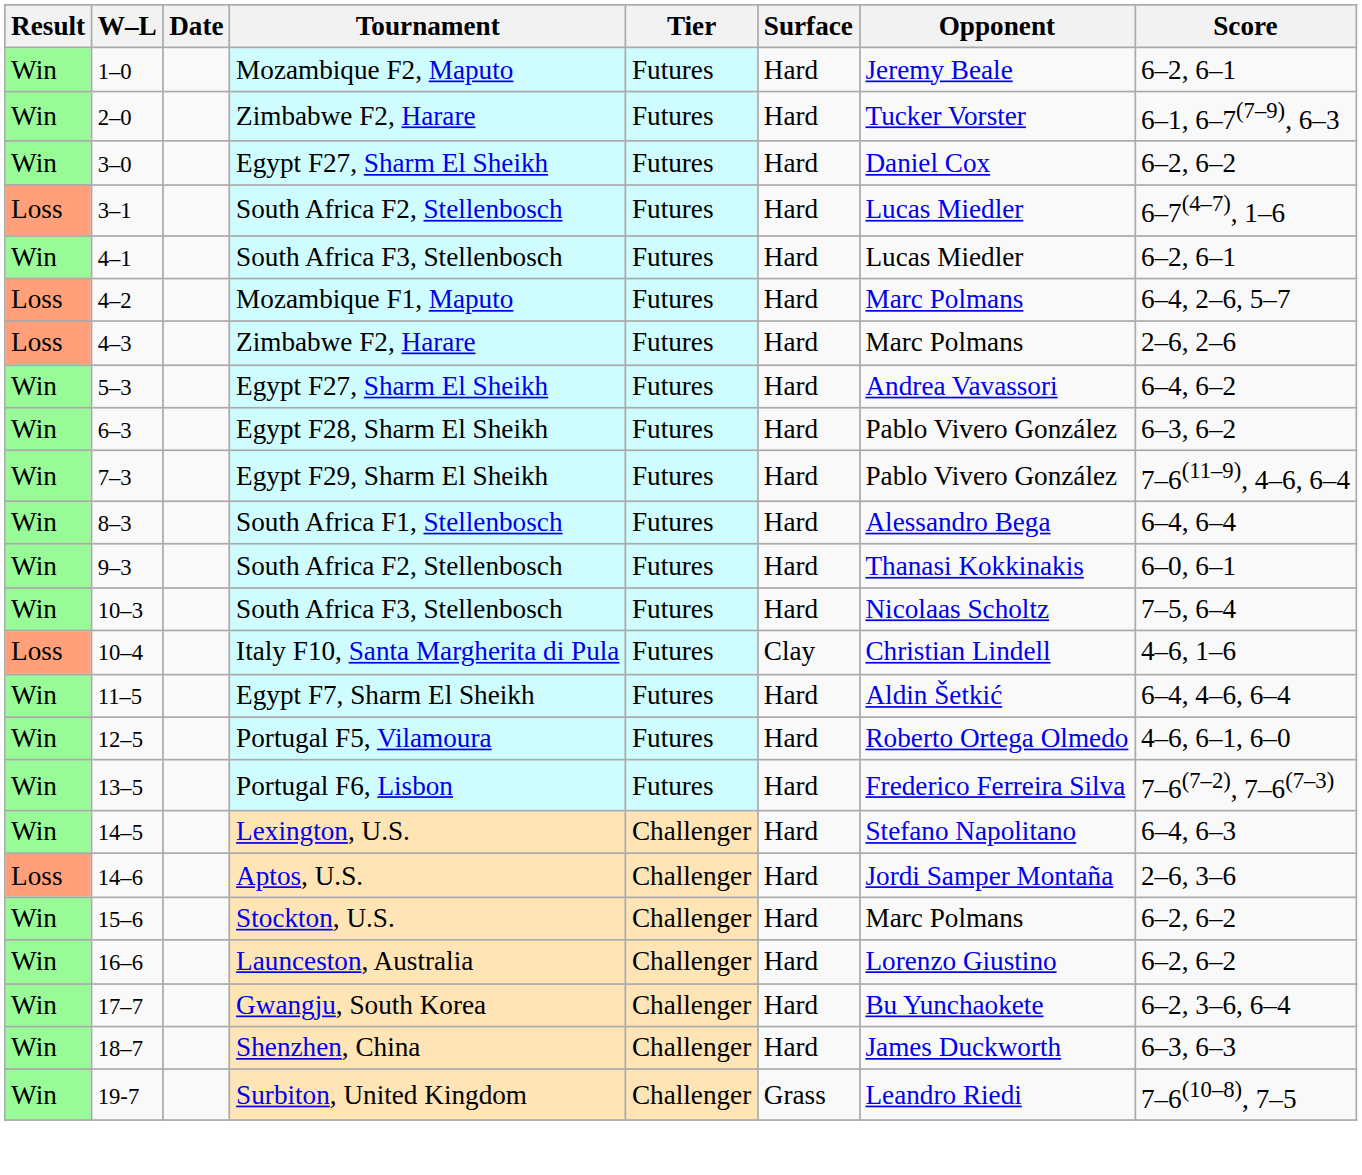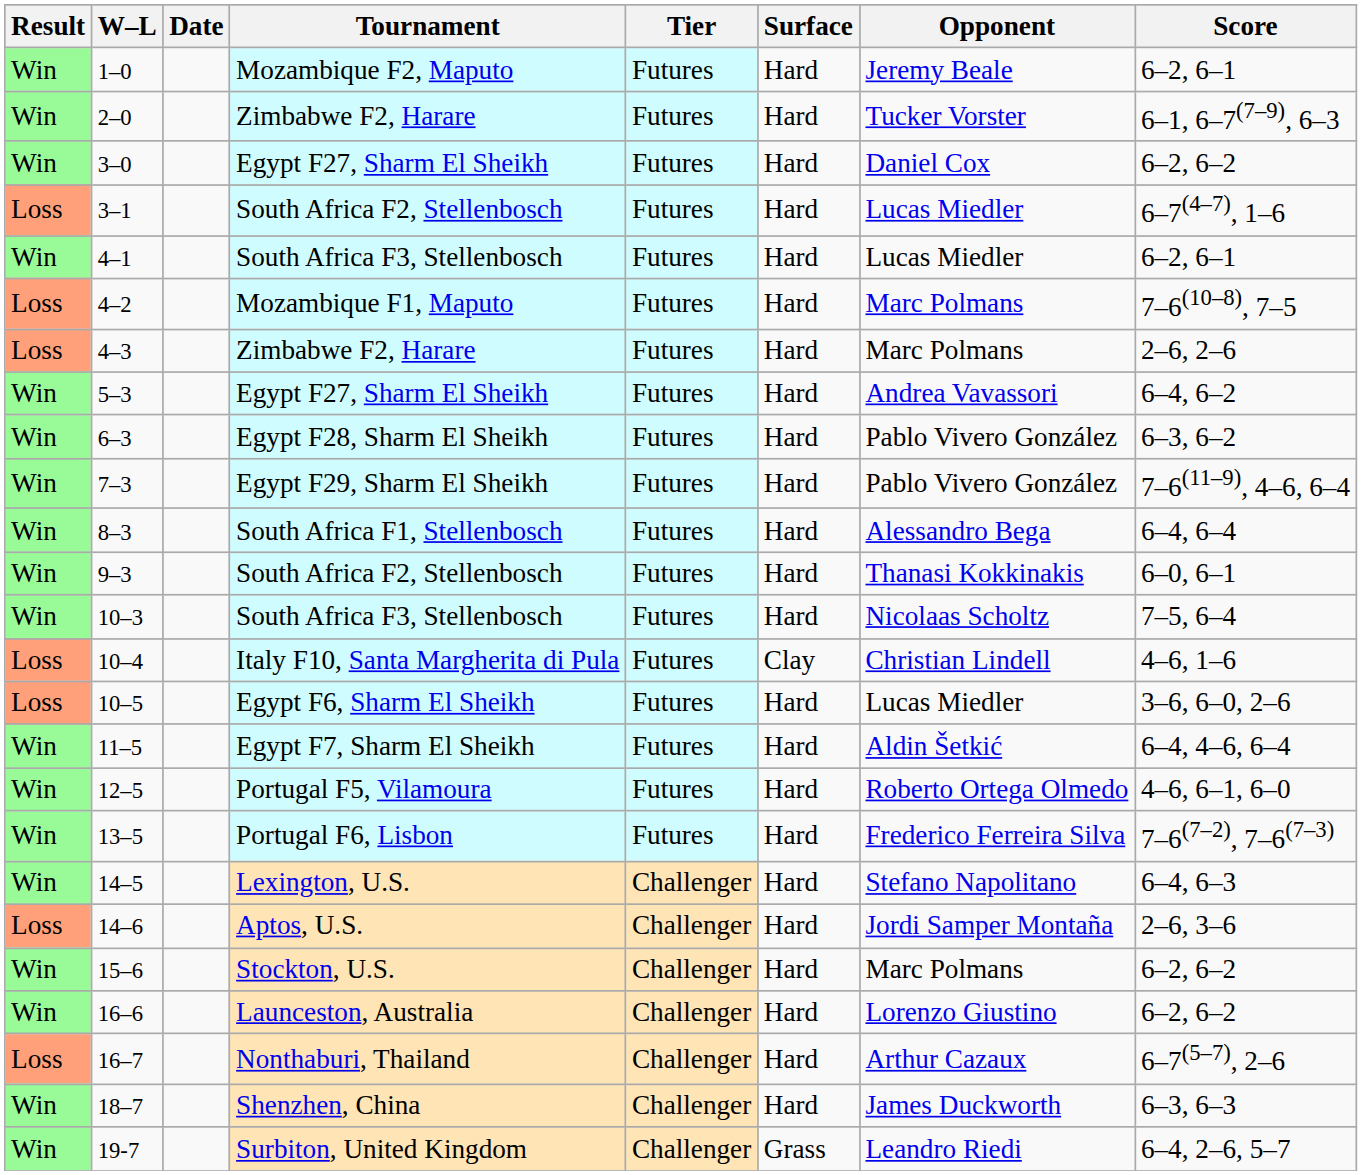 <table class="sortable wikitable">
 <tr>
 <th>Result</th>
 <th class="unsortable">W–L</th>
 <th>Date</th>
 <th>Tournament</th>
 <th>Tier</th>
 <th>Surface</th>
 <th>Opponent</th>
 <th class="unsortable">Score</th>
 </tr>
 <tr>
 <td bgcolor=98fb98>Win</td>
 <td><small>1–0</small></td>
 <td></td>
 <td style="background:#cffcff;">Mozambique F2, <a href='#'>Maputo</a></td>
 <td style="background:#cffcff;">Futures</td>
 <td>Hard</td>
 <td> <a href='#'>Jeremy Beale</a></td>
 <td>6–2, 6–1</td>
 </tr>
 <tr>
 <td bgcolor=98fb98>Win</td>
 <td><small>2–0</small></td>
 <td></td>
 <td style="background:#cffcff;">Zimbabwe F2, <a href='#'>Harare</a></td>
 <td style="background:#cffcff;">Futures</td>
 <td>Hard</td>
 <td> <a href='#'>Tucker Vorster</a></td>
 <td>6–1, 6–7<sup>(7–9)</sup>, 6–3</td>
 </tr>
 <tr>
 <td bgcolor=98fb98>Win</td>
 <td><small>3–0</small></td>
 <td></td>
 <td style="background:#cffcff;">Egypt F27, <a href='#'>Sharm El Sheikh</a></td>
 <td style="background:#cffcff;">Futures</td>
 <td>Hard</td>
 <td> <a href='#'>Daniel Cox</a></td>
 <td>6–2, 6–2</td>
 </tr>
 <tr>
 <td bgcolor=FFA07A>Loss</td>
 <td><small>3–1</small></td>
 <td></td>
 <td style="background:#cffcff;">South Africa F2, <a href='#'>Stellenbosch</a></td>
 <td style="background:#cffcff;">Futures</td>
 <td>Hard</td>
 <td> <a href='#'>Lucas Miedler</a></td>
 <td>6–7<sup>(4–7)</sup>, 1–6</td>
 </tr>
 <tr>
 <td bgcolor=98fb98>Win</td>
 <td><small>4–1</small></td>
 <td></td>
 <td style="background:#cffcff;">South Africa F3, Stellenbosch</td>
 <td style="background:#cffcff;">Futures</td>
 <td>Hard</td>
 <td> Lucas Miedler</td>
 <td>6–2, 6–1</td>
 </tr>
 <tr>
 <td bgcolor=FFA07A>Loss</td>
 <td><small>4–2</small></td>
 <td></td>
 <td style="background:#cffcff;">Mozambique F1, <a href='#'>Maputo</a></td>
 <td style="background:#cffcff;">Futures</td>
 <td>Hard</td>
 <td> <a href='#'>Marc Polmans</a></td>
-<td>6–4, 2–6, 5–7</td>
+<td>7–6<sup>(10–8)</sup>, 7–5</td>
 </tr>
 <tr>
 <td bgcolor=FFA07A>Loss</td>
 <td><small>4–3</small></td>
 <td></td>
 <td style="background:#cffcff;">Zimbabwe F2, <a href='#'>Harare</a></td>
 <td style="background:#cffcff;">Futures</td>
 <td>Hard</td>
 <td> Marc Polmans</td>
 <td>2–6, 2–6</td>
 </tr>
 <tr>
 <td bgcolor=98fb98>Win</td>
 <td><small>5–3</small></td>
 <td></td>
 <td style="background:#cffcff;">Egypt F27, <a href='#'>Sharm El Sheikh</a></td>
 <td style="background:#cffcff;">Futures</td>
 <td>Hard</td>
 <td> <a href='#'>Andrea Vavassori</a></td>
 <td>6–4, 6–2</td>
 </tr>
 <tr>
 <td bgcolor=98fb98>Win</td>
 <td><small>6–3</small></td>
 <td></td>
 <td style="background:#cffcff;">Egypt F28, Sharm El Sheikh</td>
 <td style="background:#cffcff;">Futures</td>
 <td>Hard</td>
 <td> Pablo Vivero González</td>
 <td>6–3, 6–2</td>
 </tr>
 <tr>
 <td bgcolor=98fb98>Win</td>
 <td><small>7–3</small></td>
 <td></td>
 <td style="background:#cffcff;">Egypt F29, Sharm El Sheikh</td>
 <td style="background:#cffcff;">Futures</td>
 <td>Hard</td>
 <td> Pablo Vivero González</td>
 <td>7–6<sup>(11–9)</sup>, 4–6, 6–4</td>
 </tr>
 <tr>
 <td bgcolor=98fb98>Win</td>
 <td><small>8–3</small></td>
 <td></td>
 <td style="background:#cffcff;">South Africa F1, <a href='#'>Stellenbosch</a></td>
 <td style="background:#cffcff;">Futures</td>
 <td>Hard</td>
 <td> <a href='#'>Alessandro Bega</a></td>
 <td>6–4, 6–4</td>
 </tr>
 <tr>
 <td bgcolor=98fb98>Win</td>
 <td><small>9–3</small></td>
 <td></td>
 <td style="background:#cffcff;">South Africa F2, Stellenbosch</td>
 <td style="background:#cffcff;">Futures</td>
 <td>Hard</td>
 <td> <a href='#'>Thanasi Kokkinakis</a></td>
 <td>6–0, 6–1</td>
 </tr>
 <tr>
 <td bgcolor=98fb98>Win</td>
 <td><small>10–3</small></td>
 <td></td>
 <td style="background:#cffcff;">South Africa F3, Stellenbosch</td>
 <td style="background:#cffcff;">Futures</td>
 <td>Hard</td>
 <td> <a href='#'>Nicolaas Scholtz</a></td>
 <td>7–5, 6–4</td>
 </tr>
 <tr>
 <td bgcolor=FFA07A>Loss</td>
 <td><small>10–4</small></td>
 <td></td>
 <td style="background:#cffcff;">Italy F10, <a href='#'>Santa Margherita di Pula</a></td>
 <td style="background:#cffcff;">Futures</td>
 <td>Clay</td>
 <td> <a href='#'>Christian Lindell</a></td>
 <td>4–6, 1–6</td>
 </tr>
 <tr>
+<td bgcolor=FFA07A>Loss</td>
+<td><small>10–5</small></td>
+<td></td>
+<td style="background:#cffcff;">Egypt F6, <a href='#'>Sharm El Sheikh</a></td>
+<td style="background:#cffcff;">Futures</td>
+<td>Hard</td>
+<td> Lucas Miedler</td>
+<td>3–6, 6–0, 2–6</td>
+</tr>
+<tr>
 <td bgcolor=98fb98>Win</td>
 <td><small>11–5</small></td>
 <td></td>
 <td style="background:#cffcff;">Egypt F7, Sharm El Sheikh</td>
 <td style="background:#cffcff;">Futures</td>
 <td>Hard</td>
 <td> <a href='#'>Aldin Šetkić</a></td>
 <td>6–4, 4–6, 6–4</td>
 </tr>
 <tr>
 <td bgcolor=98fb98>Win</td>
 <td><small>12–5</small></td>
 <td></td>
 <td style="background:#cffcff;">Portugal F5, <a href='#'>Vilamoura</a></td>
 <td style="background:#cffcff;">Futures</td>
 <td>Hard</td>
 <td> <a href='#'>Roberto Ortega Olmedo</a></td>
 <td>4–6, 6–1, 6–0</td>
 </tr>
 <tr>
 <td bgcolor=98fb98>Win</td>
 <td><small>13–5</small></td>
 <td></td>
 <td style="background:#cffcff;">Portugal F6, <a href='#'>Lisbon</a></td>
 <td style="background:#cffcff;">Futures</td>
 <td>Hard</td>
 <td> <a href='#'>Frederico Ferreira Silva</a></td>
 <td>7–6<sup>(7–2)</sup>, 7–6<sup>(7–3)</sup></td>
 </tr>
 <tr>
 <td bgcolor=98fb98>Win</td>
 <td><small>14–5</small></td>
 <td><a href='#'></a></td>
 <td style="background:moccasin;"><a href='#'>Lexington</a>, U.S.</td>
 <td style="background:moccasin;">Challenger</td>
 <td>Hard</td>
 <td> <a href='#'>Stefano Napolitano</a></td>
 <td>6–4, 6–3</td>
 </tr>
 <tr>
 <td bgcolor=FFA07A>Loss</td>
 <td><small>14–6</small></td>
 <td><a href='#'></a></td>
 <td style="background:moccasin;"><a href='#'>Aptos</a>, U.S.</td>
 <td style="background:moccasin;">Challenger</td>
 <td>Hard</td>
 <td> <a href='#'>Jordi Samper Montaña</a></td>
 <td>2–6, 3–6</td>
 </tr>
 <tr>
 <td bgcolor=98fb98>Win</td>
 <td><small>15–6</small></td>
 <td><a href='#'></a></td>
 <td style="background:moccasin;"><a href='#'>Stockton</a>, U.S.</td>
 <td style="background:moccasin;">Challenger</td>
 <td>Hard</td>
 <td> Marc Polmans</td>
 <td>6–2, 6–2</td>
 </tr>
 <tr>
 <td bgcolor=98fb98>Win</td>
 <td><small>16–6</small></td>
 <td><a href='#'></a></td>
 <td style="background:moccasin;"><a href='#'>Launceston</a>, Australia</td>
 <td style="background:moccasin;">Challenger</td>
 <td>Hard</td>
 <td> <a href='#'>Lorenzo Giustino</a></td>
 <td>6–2, 6–2</td>
 </tr>
 <tr>
-<td bgcolor=98fb98>Win</td>
-<td><small>17–7</small></td>
+<td bgcolor=FFA07A>Loss</td>
+<td><small>16–7</small></td>
 <td><a href='#'></a></td>
-<td style="background:moccasin;"><a href='#'>Gwangju</a>, South Korea</td>
+<td style="background:moccasin;"><a href='#'>Nonthaburi</a>, Thailand</td>
 <td style="background:moccasin;">Challenger</td>
 <td>Hard</td>
-<td> <a href='#'>Bu Yunchaokete</a></td>
-<td>6–2, 3–6, 6–4</td>
+<td> <a href='#'>Arthur Cazaux</a></td>
+<td>6–7<sup>(5–7)</sup>, 2–6</td>
 </tr>
 <tr>
 <td bgcolor=98fb98>Win</td>
 <td><small>18–7</small></td>
 <td><a href='#'></a></td>
 <td style="background:moccasin;"><a href='#'>Shenzhen</a>, China</td>
 <td style="background:moccasin;">Challenger</td>
 <td>Hard</td>
 <td> <a href='#'>James Duckworth</a></td>
 <td>6–3, 6–3</td>
 </tr>
 <tr>
 <td bgcolor=98fb98>Win</td>
 <td><small>19-7 </small></td>
 <td><a href='#'></a></td>
 <td style="background:moccasin;"><a href='#'>Surbiton</a>, United Kingdom</td>
 <td style="background:moccasin;">Challenger</td>
 <td>Grass</td>
 <td> <a href='#'>Leandro Riedi</a></td>
-<td>7–6<sup>(10–8)</sup>, 7–5</td>
+<td>6–4, 2–6, 5–7</td>
 </tr>
 </table>
